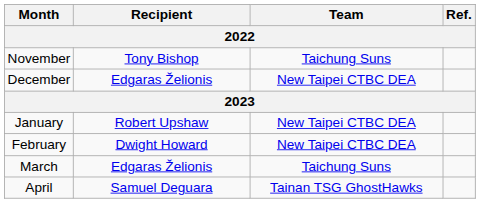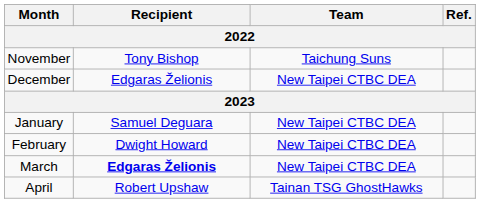 <table class="wikitable" style="text-align: center;">
 <tr>
 <th>Month</th>
 <th style="width:200px;">Recipient</th>
 <th style="width:220px;">Team</th>
 <th style="width:20px;">Ref.</th>
 </tr>
 <tr>
 <th colspan=6>2022</th>
 </tr>
 <tr>
 <td>November</td>
 <td><a href='#'>Tony Bishop</a></td>
 <td><a href='#'>Taichung Suns</a></td>
 <td></td>
 </tr>
 <tr>
 <td>December</td>
 <td><a href='#'>Edgaras Želionis</a></td>
 <td><a href='#'>New Taipei CTBC DEA</a></td>
 <td></td>
 </tr>
 <tr>
 <th colspan=6>2023</th>
 </tr>
 <tr>
 <td>January</td>
-<td><a href='#'>Robert Upshaw</a></td>
+<td><a href='#'>Samuel Deguara</a></td>
 <td><a href='#'>New Taipei CTBC DEA</a></td>
 <td></td>
 </tr>
 <tr>
 <td>February</td>
 <td><a href='#'>Dwight Howard</a></td>
 <td><a href='#'>New Taipei CTBC DEA</a></td>
 <td></td>
 </tr>
 <tr>
 <td>March</td>
-<td><a href='#'>Edgaras Želionis</a></td>
-<td><a href='#'>Taichung Suns</a></td>
+<td><strong><a href='#'>Edgaras Želionis</a></strong></td>
+<td><a href='#'>New Taipei CTBC DEA</a></td>
 <td></td>
 </tr>
 <tr>
 <td>April</td>
-<td><a href='#'>Samuel Deguara</a></td>
+<td><a href='#'>Robert Upshaw</a></td>
 <td><a href='#'>Tainan TSG GhostHawks</a></td>
 <td></td>
 </tr>
 </table>
